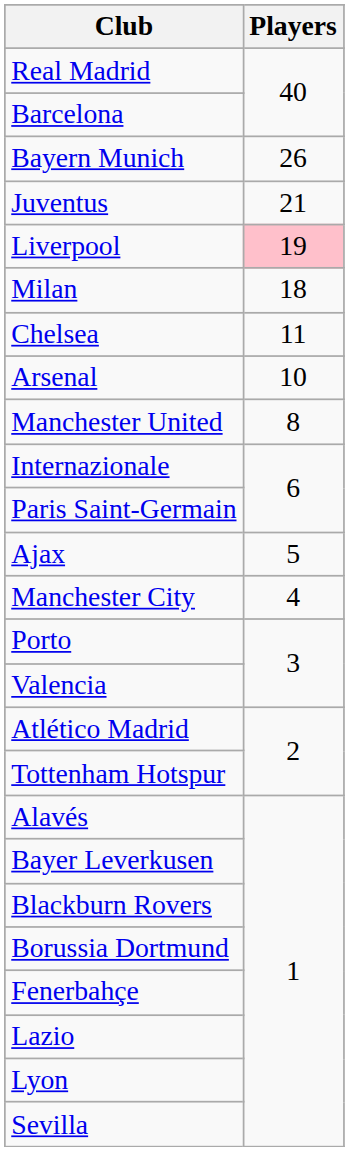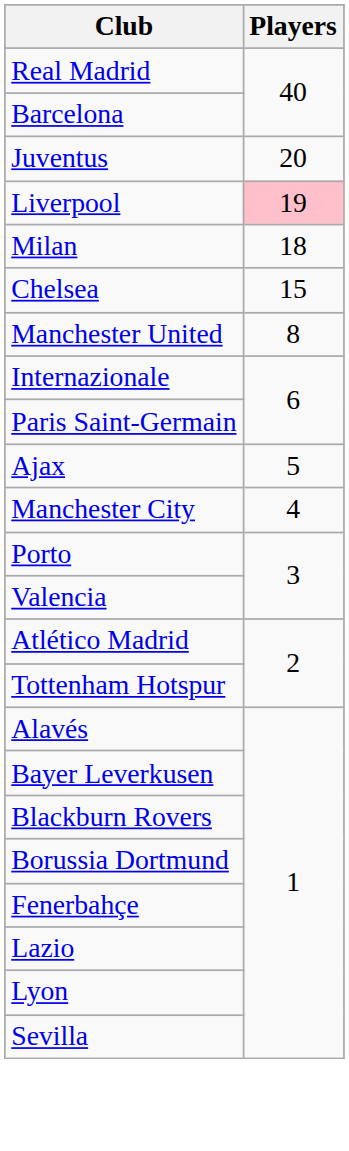 <table class="wikitable">
 <tr>
 <th>Club</th>
 <th>Players</th>
 </tr>
 <tr>
 <td> <a href='#'>Real Madrid</a></td>
 <td style="text-align:center;" rowspan="2">40</td>
 </tr>
 <tr>
 <td> <a href='#'>Barcelona</a></td>
 </tr>
 <tr>
-<td> <a href='#'>Bayern Munich</a></td>
-<td style="text-align:center;">26</td>
-</tr>
-<tr>
 <td> <a href='#'>Juventus</a></td>
-<td style="text-align:center;">21</td>
+<td style="text-align:center;">20</td>
 </tr>
 <tr>
 <td> <a href='#'>Liverpool</a></td>
 <td style="background: pink; text-align:center;">19</td>
 </tr>
 <tr>
 <td> <a href='#'>Milan</a></td>
 <td style="text-align:center;">18</td>
 </tr>
 <tr>
 <td> <a href='#'>Chelsea</a></td>
-<td style="text-align:center;">11</td>
-</tr>
-<tr>
-<td> <a href='#'>Arsenal</a></td>
-<td style="text-align:center;">10</td>
+<td style="text-align:center;">15</td>
 </tr>
 <tr>
 <td> <a href='#'>Manchester United</a></td>
 <td style="text-align:center;">8</td>
 </tr>
 <tr>
 <td> <a href='#'>Internazionale</a></td>
 <td style="text-align:center;" rowspan="2">6</td>
 </tr>
 <tr>
 <td> <a href='#'>Paris Saint-Germain</a></td>
 </tr>
 <tr>
 <td> <a href='#'>Ajax</a></td>
 <td align="center">5</td>
 </tr>
 <tr>
 <td> <a href='#'>Manchester City</a></td>
 <td align="center">4</td>
 </tr>
 <tr>
 <td> <a href='#'>Porto</a></td>
 <td style="text-align:center;" rowspan="2">3</td>
 </tr>
 <tr>
 <td> <a href='#'>Valencia</a></td>
 </tr>
 <tr>
 <td> <a href='#'>Atlético Madrid</a></td>
 <td style="text-align:center;" rowspan="2">2</td>
 </tr>
 <tr>
 <td> <a href='#'>Tottenham Hotspur</a></td>
 </tr>
 <tr>
 <td> <a href='#'>Alavés</a></td>
 <td style="text-align:center;" rowspan="8">1</td>
 </tr>
 <tr>
 <td> <a href='#'>Bayer Leverkusen</a></td>
 </tr>
 <tr>
 <td> <a href='#'>Blackburn Rovers</a></td>
 </tr>
 <tr>
 <td> <a href='#'>Borussia Dortmund</a></td>
 </tr>
 <tr>
 <td> <a href='#'>Fenerbahçe</a></td>
 </tr>
 <tr>
 <td> <a href='#'>Lazio</a></td>
 </tr>
 <tr>
 <td> <a href='#'>Lyon</a></td>
 </tr>
 <tr>
 <td> <a href='#'>Sevilla</a></td>
 </tr>
 </table>
